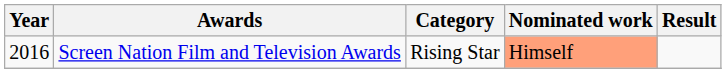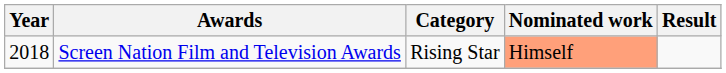 <table class="wikitable">
 <tr>
 <th scope="col">Year</th>
 <th scope="col">Awards</th>
 <th>Category</th>
 <th scope="col">Nominated work</th>
 <th scope="col">Result</th>
 </tr>
 <tr>
-<td>2016</td>
+<td>2018</td>
 <td><a href='#'>Screen Nation Film and Television Awards</a></td>
 <td>Rising Star</td>
 <td style="background: lightsalmon;">Himself</td>
 <td></td>
 </tr>
 <tr>
 </tr>
 </table>
